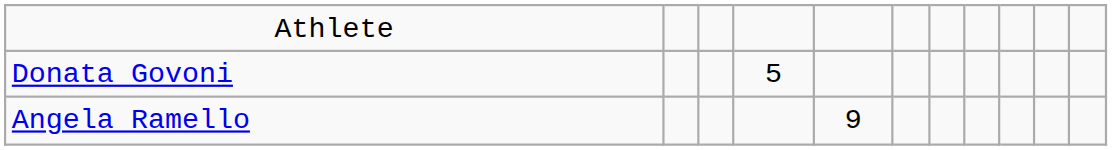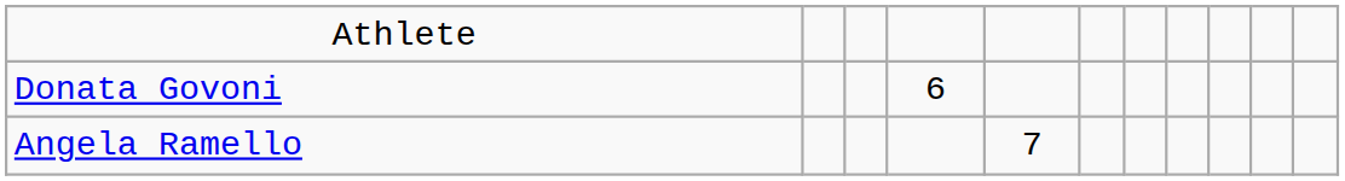 <table class="wikitable" style="text-align: center; font-size:100%" width=40%">
 <tr>
 <td>Athlete</td>
 <td></td>
 <td></td>
 <td></td>
 <td></td>
 <td></td>
 <td></td>
 <td></td>
 <td></td>
 <td></td>
 <td></td>
 </tr>
 <tr>
 <td align=left><a href='#'>Donata Govoni</a></td>
 <td></td>
 <td></td>
-<td>5</td>
+<td>6</td>
 <td></td>
 <td></td>
 <td></td>
 <td></td>
 <td></td>
 <td></td>
 <td></td>
 </tr>
 <tr>
 <td align=left><a href='#'>Angela Ramello</a></td>
 <td></td>
 <td></td>
 <td></td>
-<td>9</td>
+<td>7</td>
 <td></td>
 <td></td>
 <td></td>
 <td></td>
 <td></td>
 <td></td>
 </tr>
 </table>
